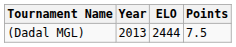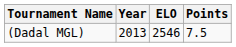 <table class="wikitable">
 <tr>
 <th>Tournament Name</th>
 <th>Year</th>
 <th>ELO</th>
 <th>Points</th>
 </tr>
 <tr>
 <td>(Dadal MGL)</td>
 <td>2013</td>
-<td>2444</td>
+<td>2546</td>
 <td>7.5</td>
 </tr>
 </table>
